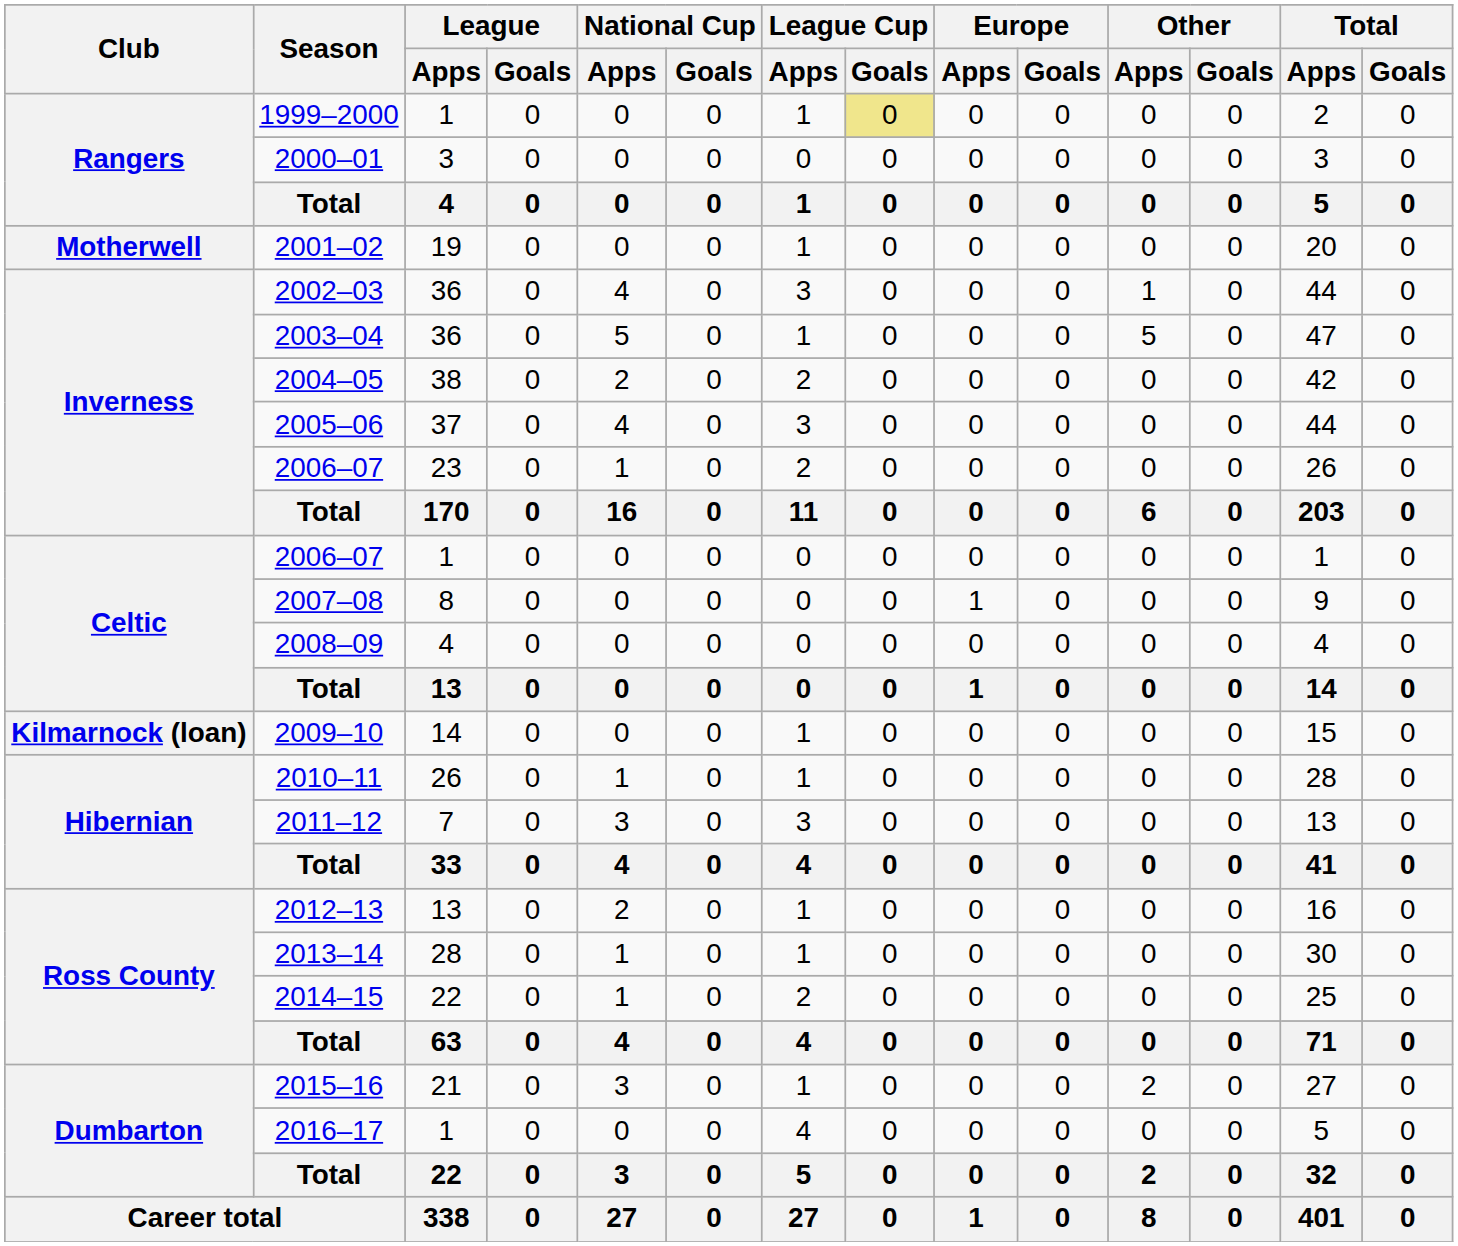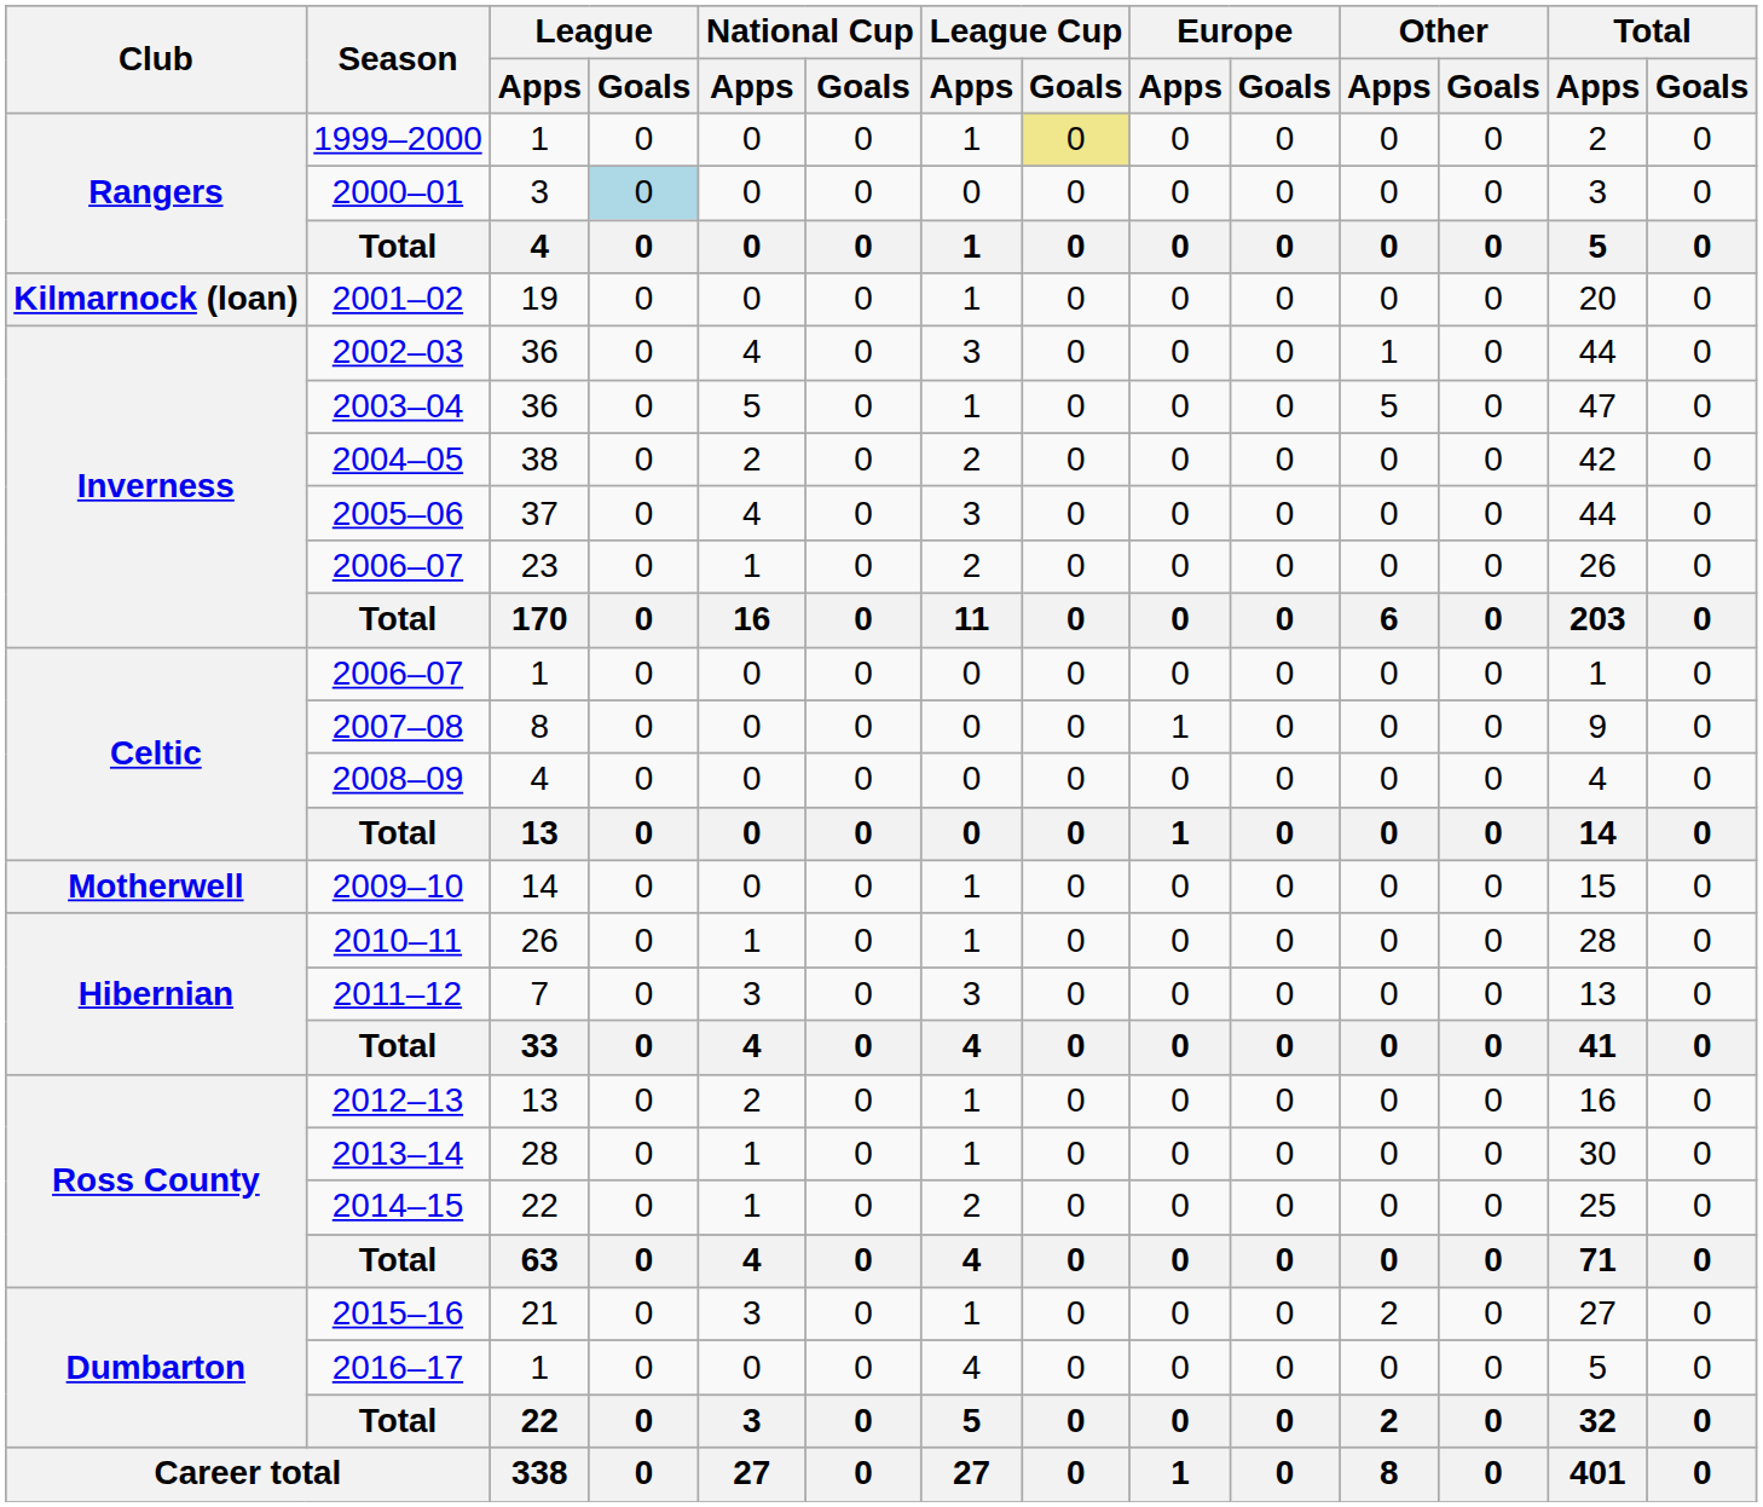 <table class="wikitable" style="text-align: center;">
 <tr>
 <th rowspan="2">Club</th>
 <th rowspan="2">Season</th>
 <th colspan="2">League</th>
 <th colspan="2">National Cup</th>
 <th colspan="2">League Cup</th>
 <th colspan="2">Europe</th>
 <th colspan="2">Other</th>
 <th colspan="2">Total</th>
 </tr>
 <tr>
 <th>Apps</th>
 <th>Goals</th>
 <th>Apps</th>
 <th>Goals</th>
 <th>Apps</th>
 <th>Goals</th>
 <th>Apps</th>
 <th>Goals</th>
 <th>Apps</th>
 <th>Goals</th>
 <th>Apps</th>
 <th>Goals</th>
 </tr>
 <tr>
 <th rowspan="3"><a href='#'>Rangers</a></th>
 <td><a href='#'>1999–2000</a></td>
 <td>1</td>
 <td>0</td>
 <td>0</td>
 <td>0</td>
 <td>1</td>
 <td style="background: khaki;">0</td>
 <td>0</td>
 <td>0</td>
 <td>0</td>
 <td>0</td>
 <td>2</td>
 <td>0</td>
 </tr>
 <tr>
 <td><a href='#'>2000–01</a></td>
 <td>3</td>
-<td>0</td>
+<td style="background: lightblue;">0</td>
 <td>0</td>
 <td>0</td>
 <td>0</td>
 <td>0</td>
 <td>0</td>
 <td>0</td>
 <td>0</td>
 <td>0</td>
 <td>3</td>
 <td>0</td>
 </tr>
 <tr>
 <th>Total</th>
 <th>4</th>
 <th>0</th>
 <th>0</th>
 <th>0</th>
 <th>1</th>
 <th>0</th>
 <th>0</th>
 <th>0</th>
 <th>0</th>
 <th>0</th>
 <th>5</th>
 <th>0</th>
 </tr>
 <tr>
-<th rowspan="1"><a href='#'>Motherwell</a></th>
+<th rowspan="1"><a href='#'>Kilmarnock</a> (loan)</th>
 <td><a href='#'>2001–02</a></td>
 <td>19</td>
 <td>0</td>
 <td>0</td>
 <td>0</td>
 <td>1</td>
 <td>0</td>
 <td>0</td>
 <td>0</td>
 <td>0</td>
 <td>0</td>
 <td>20</td>
 <td>0</td>
 </tr>
 <tr>
 <th rowspan="6"><a href='#'>Inverness</a></th>
 <td><a href='#'>2002–03</a></td>
 <td>36</td>
 <td>0</td>
 <td>4</td>
 <td>0</td>
 <td>3</td>
 <td>0</td>
 <td>0</td>
 <td>0</td>
 <td>1</td>
 <td>0</td>
 <td>44</td>
 <td>0</td>
 </tr>
 <tr>
 <td><a href='#'>2003–04</a></td>
 <td>36</td>
 <td>0</td>
 <td>5</td>
 <td>0</td>
 <td>1</td>
 <td>0</td>
 <td>0</td>
 <td>0</td>
 <td>5</td>
 <td>0</td>
 <td>47</td>
 <td>0</td>
 </tr>
 <tr>
 <td><a href='#'>2004–05</a></td>
 <td>38</td>
 <td>0</td>
 <td>2</td>
 <td>0</td>
 <td>2</td>
 <td>0</td>
 <td>0</td>
 <td>0</td>
 <td>0</td>
 <td>0</td>
 <td>42</td>
 <td>0</td>
 </tr>
 <tr>
 <td><a href='#'>2005–06</a></td>
 <td>37</td>
 <td>0</td>
 <td>4</td>
 <td>0</td>
 <td>3</td>
 <td>0</td>
 <td>0</td>
 <td>0</td>
 <td>0</td>
 <td>0</td>
 <td>44</td>
 <td>0</td>
 </tr>
 <tr>
 <td><a href='#'>2006–07</a></td>
 <td>23</td>
 <td>0</td>
 <td>1</td>
 <td>0</td>
 <td>2</td>
 <td>0</td>
 <td>0</td>
 <td>0</td>
 <td>0</td>
 <td>0</td>
 <td>26</td>
 <td>0</td>
 </tr>
 <tr>
 <th>Total</th>
 <th>170</th>
 <th>0</th>
 <th>16</th>
 <th>0</th>
 <th>11</th>
 <th>0</th>
 <th>0</th>
 <th>0</th>
 <th>6</th>
 <th>0</th>
 <th>203</th>
 <th>0</th>
 </tr>
 <tr>
 <th rowspan="4"><a href='#'>Celtic</a></th>
 <td><a href='#'>2006–07</a></td>
 <td>1</td>
 <td>0</td>
 <td>0</td>
 <td>0</td>
 <td>0</td>
 <td>0</td>
 <td>0</td>
 <td>0</td>
 <td>0</td>
 <td>0</td>
 <td>1</td>
 <td>0</td>
 </tr>
 <tr>
 <td><a href='#'>2007–08</a></td>
 <td>8</td>
 <td>0</td>
 <td>0</td>
 <td>0</td>
 <td>0</td>
 <td>0</td>
 <td>1</td>
 <td>0</td>
 <td>0</td>
 <td>0</td>
 <td>9</td>
 <td>0</td>
 </tr>
 <tr>
 <td><a href='#'>2008–09</a></td>
 <td>4</td>
 <td>0</td>
 <td>0</td>
 <td>0</td>
 <td>0</td>
 <td>0</td>
 <td>0</td>
 <td>0</td>
 <td>0</td>
 <td>0</td>
 <td>4</td>
 <td>0</td>
 </tr>
 <tr>
 <th>Total</th>
 <th>13</th>
 <th>0</th>
 <th>0</th>
 <th>0</th>
 <th>0</th>
 <th>0</th>
 <th>1</th>
 <th>0</th>
 <th>0</th>
 <th>0</th>
 <th>14</th>
 <th>0</th>
 </tr>
 <tr>
-<th rowspan="1"><a href='#'>Kilmarnock</a> (loan)</th>
+<th rowspan="1"><a href='#'>Motherwell</a></th>
 <td><a href='#'>2009–10</a></td>
 <td>14</td>
 <td>0</td>
 <td>0</td>
 <td>0</td>
 <td>1</td>
 <td>0</td>
 <td>0</td>
 <td>0</td>
 <td>0</td>
 <td>0</td>
 <td>15</td>
 <td>0</td>
 </tr>
 <tr>
 <th rowspan="3"><a href='#'>Hibernian</a></th>
 <td><a href='#'>2010–11</a></td>
 <td>26</td>
 <td>0</td>
 <td>1</td>
 <td>0</td>
 <td>1</td>
 <td>0</td>
 <td>0</td>
 <td>0</td>
 <td>0</td>
 <td>0</td>
 <td>28</td>
 <td>0</td>
 </tr>
 <tr>
 <td><a href='#'>2011–12</a></td>
 <td>7</td>
 <td>0</td>
 <td>3</td>
 <td>0</td>
 <td>3</td>
 <td>0</td>
 <td>0</td>
 <td>0</td>
 <td>0</td>
 <td>0</td>
 <td>13</td>
 <td>0</td>
 </tr>
 <tr>
 <th>Total</th>
 <th>33</th>
 <th>0</th>
 <th>4</th>
 <th>0</th>
 <th>4</th>
 <th>0</th>
 <th>0</th>
 <th>0</th>
 <th>0</th>
 <th>0</th>
 <th>41</th>
 <th>0</th>
 </tr>
 <tr>
 <th rowspan="4"><a href='#'>Ross County</a></th>
 <td><a href='#'>2012–13</a></td>
 <td>13</td>
 <td>0</td>
 <td>2</td>
 <td>0</td>
 <td>1</td>
 <td>0</td>
 <td>0</td>
 <td>0</td>
 <td>0</td>
 <td>0</td>
 <td>16</td>
 <td>0</td>
 </tr>
 <tr>
 <td><a href='#'>2013–14</a></td>
 <td>28</td>
 <td>0</td>
 <td>1</td>
 <td>0</td>
 <td>1</td>
 <td>0</td>
 <td>0</td>
 <td>0</td>
 <td>0</td>
 <td>0</td>
 <td>30</td>
 <td>0</td>
 </tr>
 <tr>
 <td><a href='#'>2014–15</a></td>
 <td>22</td>
 <td>0</td>
 <td>1</td>
 <td>0</td>
 <td>2</td>
 <td>0</td>
 <td>0</td>
 <td>0</td>
 <td>0</td>
 <td>0</td>
 <td>25</td>
 <td>0</td>
 </tr>
 <tr>
 <th>Total</th>
 <th>63</th>
 <th>0</th>
 <th>4</th>
 <th>0</th>
 <th>4</th>
 <th>0</th>
 <th>0</th>
 <th>0</th>
 <th>0</th>
 <th>0</th>
 <th>71</th>
 <th>0</th>
 </tr>
 <tr>
 <th rowspan="3"><a href='#'>Dumbarton</a></th>
 <td><a href='#'>2015–16</a></td>
 <td>21</td>
 <td>0</td>
 <td>3</td>
 <td>0</td>
 <td>1</td>
 <td>0</td>
 <td>0</td>
 <td>0</td>
 <td>2</td>
 <td>0</td>
 <td>27</td>
 <td>0</td>
 </tr>
 <tr>
 <td><a href='#'>2016–17</a></td>
 <td>1</td>
 <td>0</td>
 <td>0</td>
 <td>0</td>
 <td>4</td>
 <td>0</td>
 <td>0</td>
 <td>0</td>
 <td>0</td>
 <td>0</td>
 <td>5</td>
 <td>0</td>
 </tr>
 <tr>
 <th>Total</th>
 <th>22</th>
 <th>0</th>
 <th>3</th>
 <th>0</th>
 <th>5</th>
 <th>0</th>
 <th>0</th>
 <th>0</th>
 <th>2</th>
 <th>0</th>
 <th>32</th>
 <th>0</th>
 </tr>
 <tr>
 <th colspan="2">Career total</th>
 <th>338</th>
 <th>0</th>
 <th>27</th>
 <th>0</th>
 <th>27</th>
 <th>0</th>
 <th>1</th>
 <th>0</th>
 <th>8</th>
 <th>0</th>
 <th>401</th>
 <th>0</th>
 </tr>
 </table>
